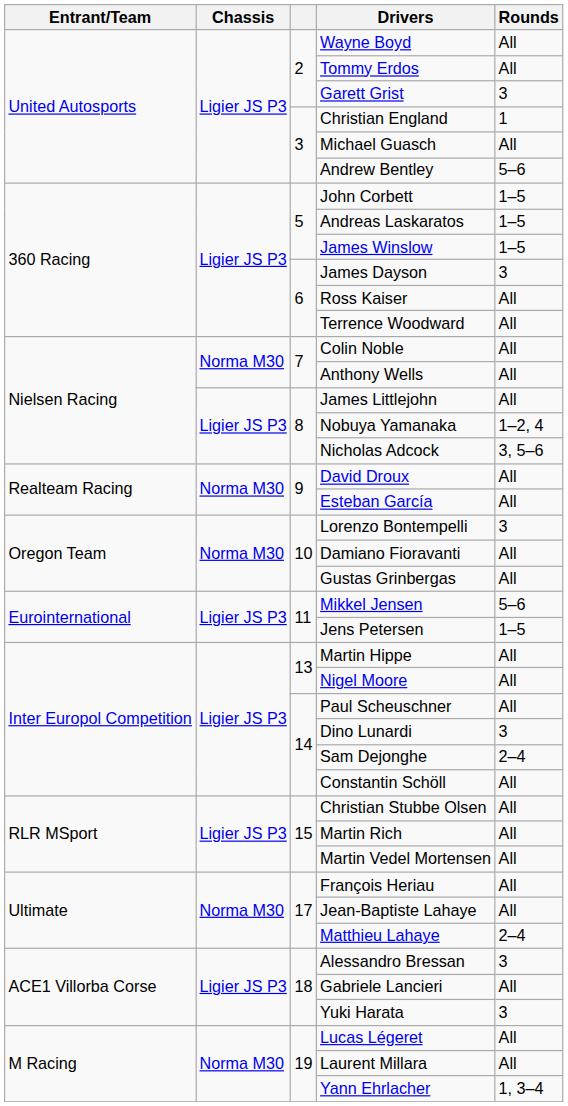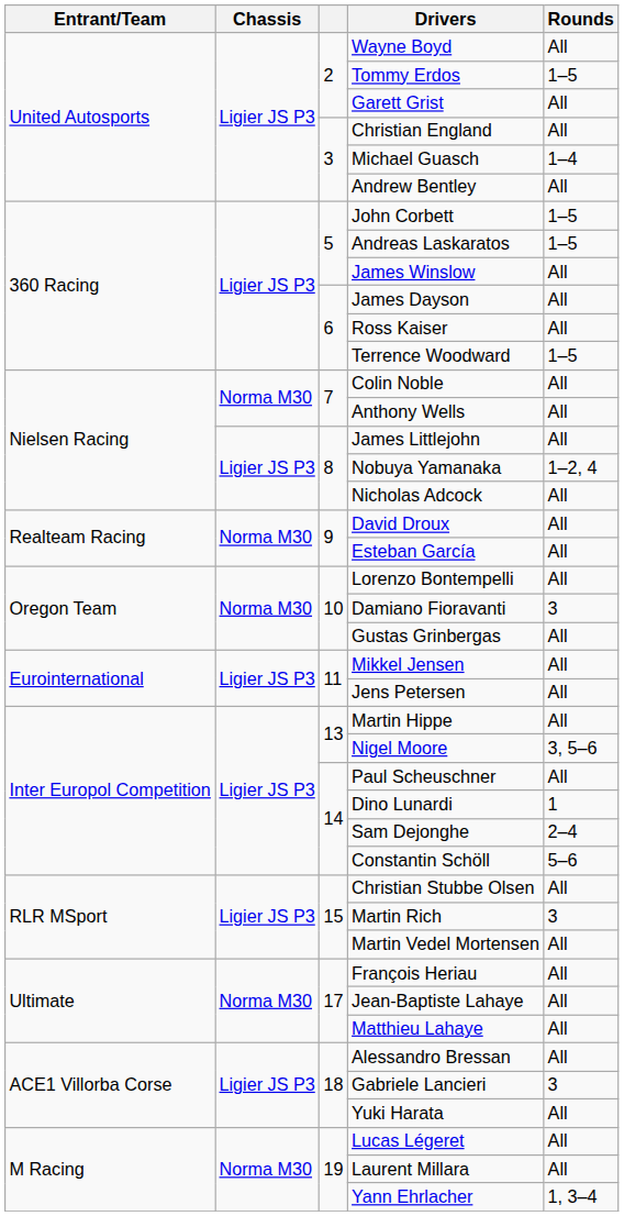 <table class="wikitable" style="font-size: 85%">
 <tr>
 <th>Entrant/Team</th>
 <th>Chassis</th>
 <th></th>
 <th>Drivers</th>
 <th>Rounds</th>
 </tr>
 <tr>
 <td rowspan=6> <a href='#'>United Autosports</a></td>
 <td rowspan=6><a href='#'>Ligier JS P3</a></td>
 <td rowspan=3>2</td>
 <td> <a href='#'>Wayne Boyd</a></td>
 <td>All</td>
 </tr>
 <tr>
 <td> <a href='#'>Tommy Erdos</a></td>
-<td>All</td>
+<td>1–5</td>
 </tr>
 <tr>
 <td> <a href='#'>Garett Grist</a></td>
-<td>3</td>
+<td>All</td>
 </tr>
 <tr>
 <td rowspan=3>3</td>
 <td> Christian England</td>
-<td>1</td>
+<td>All</td>
 </tr>
 <tr>
 <td> Michael Guasch</td>
-<td>All</td>
+<td>1–4</td>
 </tr>
 <tr>
 <td> Andrew Bentley</td>
-<td>5–6</td>
+<td>All</td>
 </tr>
 <tr>
 <td rowspan=6> 360 Racing</td>
 <td rowspan=6><a href='#'>Ligier JS P3</a></td>
 <td rowspan=3>5</td>
 <td> John Corbett</td>
 <td>1–5</td>
 </tr>
 <tr>
 <td> Andreas Laskaratos</td>
 <td>1–5</td>
 </tr>
 <tr>
 <td> <a href='#'>James Winslow</a></td>
-<td>1–5</td>
+<td>All</td>
 </tr>
 <tr>
 <td rowspan=3>6</td>
 <td> James Dayson</td>
-<td>3</td>
+<td>All</td>
 </tr>
 <tr>
 <td> Ross Kaiser</td>
 <td>All</td>
 </tr>
 <tr>
 <td> Terrence Woodward</td>
-<td>All</td>
+<td>1–5</td>
 </tr>
 <tr>
 <td rowspan=5> Nielsen Racing</td>
 <td rowspan=2><a href='#'>Norma M30</a></td>
 <td rowspan=2>7</td>
 <td> Colin Noble</td>
 <td>All</td>
 </tr>
 <tr>
 <td> Anthony Wells</td>
 <td>All</td>
 </tr>
 <tr>
 <td rowspan=3><a href='#'>Ligier JS P3</a></td>
 <td rowspan=3>8</td>
 <td> James Littlejohn</td>
 <td>All</td>
 </tr>
 <tr>
 <td> Nobuya Yamanaka</td>
 <td>1–2, 4</td>
 </tr>
 <tr>
 <td> Nicholas Adcock</td>
-<td>3, 5–6</td>
+<td>All</td>
 </tr>
 <tr>
 <td rowspan=2> Realteam Racing</td>
 <td rowspan=2><a href='#'>Norma M30</a></td>
 <td rowspan=2>9</td>
 <td> <a href='#'>David Droux</a></td>
 <td>All</td>
 </tr>
 <tr>
 <td> <a href='#'>Esteban García</a></td>
 <td>All</td>
 </tr>
 <tr>
 <td rowspan=3> Oregon Team</td>
 <td rowspan=3><a href='#'>Norma M30</a></td>
 <td rowspan=3>10</td>
 <td> Lorenzo Bontempelli</td>
-<td>3</td>
+<td>All</td>
 </tr>
 <tr>
 <td> Damiano Fioravanti</td>
-<td>All</td>
+<td>3</td>
 </tr>
 <tr>
 <td> Gustas Grinbergas</td>
 <td>All</td>
 </tr>
 <tr>
 <td rowspan=2> <a href='#'>Eurointernational</a></td>
 <td rowspan=2><a href='#'>Ligier JS P3</a></td>
 <td rowspan=2>11</td>
 <td> <a href='#'>Mikkel Jensen</a></td>
-<td>5–6</td>
+<td>All</td>
 </tr>
 <tr>
 <td> Jens Petersen</td>
-<td>1–5</td>
+<td>All</td>
 </tr>
 <tr>
 <td rowspan=6> <a href='#'>Inter Europol Competition</a></td>
 <td rowspan=6><a href='#'>Ligier JS P3</a></td>
 <td rowspan=2>13</td>
 <td> Martin Hippe</td>
 <td>All</td>
 </tr>
 <tr>
 <td> <a href='#'>Nigel Moore</a></td>
-<td>All</td>
+<td>3, 5–6</td>
 </tr>
 <tr>
 <td rowspan=4>14</td>
 <td> Paul Scheuschner</td>
 <td>All</td>
 </tr>
 <tr>
 <td> Dino Lunardi</td>
-<td>3</td>
+<td>1</td>
 </tr>
 <tr>
 <td> Sam Dejonghe</td>
 <td>2–4</td>
 </tr>
 <tr>
 <td> Constantin Schöll</td>
-<td>All</td>
+<td>5–6</td>
 </tr>
 <tr>
 <td rowspan=3> RLR MSport</td>
 <td rowspan=3><a href='#'>Ligier JS P3</a></td>
 <td rowspan=3>15</td>
 <td> Christian Stubbe Olsen</td>
 <td>All</td>
 </tr>
 <tr>
 <td> Martin Rich</td>
-<td>All</td>
+<td>3</td>
 </tr>
 <tr>
 <td> Martin Vedel Mortensen</td>
 <td>All</td>
 </tr>
 <tr>
 <td rowspan=3> Ultimate</td>
 <td rowspan=3><a href='#'>Norma M30</a></td>
 <td rowspan=3>17</td>
 <td> François Heriau</td>
 <td>All</td>
 </tr>
 <tr>
 <td> Jean-Baptiste Lahaye</td>
 <td>All</td>
 </tr>
 <tr>
 <td> <a href='#'>Matthieu Lahaye</a></td>
-<td>2–4</td>
+<td>All</td>
 </tr>
 <tr>
 <td rowspan=3> ACE1 Villorba Corse</td>
 <td rowspan=3><a href='#'>Ligier JS P3</a></td>
 <td rowspan=3>18</td>
 <td> Alessandro Bressan</td>
+<td>All</td>
+</tr>
+<tr>
+<td> Gabriele Lancieri</td>
 <td>3</td>
 </tr>
 <tr>
-<td> Gabriele Lancieri</td>
+<td> Yuki Harata</td>
 <td>All</td>
-</tr>
-<tr>
-<td> Yuki Harata</td>
-<td>3</td>
 </tr>
 <tr>
 <td rowspan=3> M Racing</td>
 <td rowspan=3><a href='#'>Norma M30</a></td>
 <td rowspan=3>19</td>
 <td> <a href='#'>Lucas Légeret</a></td>
 <td>All</td>
 </tr>
 <tr>
 <td> Laurent Millara</td>
 <td>All</td>
 </tr>
 <tr>
 <td> <a href='#'>Yann Ehrlacher</a></td>
 <td>1, 3–4</td>
 </tr>
 </table>
